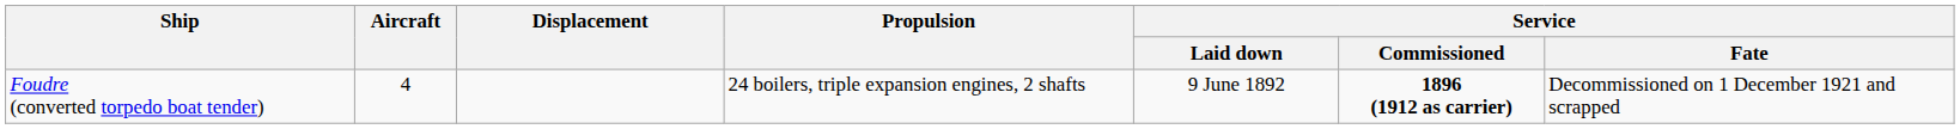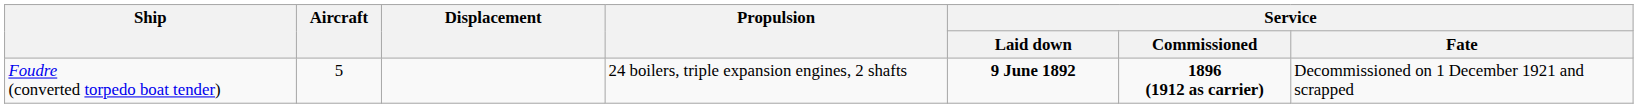 <table class="wikitable" style="width:98%;">
 <tr valign="top"|- valign="top">
 <th style="width:17%; text-align:center;" rowspan="2">Ship</th>
 <th style="width:5%; text-align:center;" rowspan="2">Aircraft</th>
 <th style="width:13%; text-align:center;" rowspan="2">Displacement</th>
 <th style="width:20%; text-align:center;" rowspan="2">Propulsion</th>
 <th style="width:40%; text-align:center;" colspan="3">Service</th>
 </tr>
 <tr valign="top">
 <th style="width:10%; text-align:center;">Laid down</th>
 <th style="width:10%; text-align:center;">Commissioned</th>
 <th style="width:20%; text-align:center;">Fate</th>
 </tr>
 <tr valign="top">
 <td align= left><em><a href='#'>Foudre</a></em><br>(converted <a href='#'>torpedo boat tender</a>)</td>
-<td style="text-align:center;">4</td>
+<td style="text-align:center;">5</td>
 <td style="text-align:center;"></td>
 <td align= left>24 boilers, triple expansion engines, 2 shafts</td>
-<td style="text-align:center;">9 June 1892</td>
+<td style="text-align:center;"><strong>9 June 1892</strong></td>
 <td style="text-align:center;"><strong>1896<br>(1912 as carrier)</strong></td>
 <td align= left>Decommissioned on 1 December 1921 and scrapped</td>
 </tr>
 </table>
